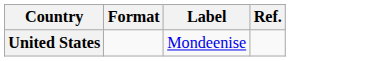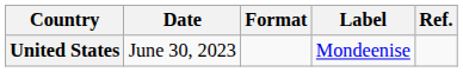 <table class="wikitable plainrowheaders">
 <tr>
 <th scope="col">Country</th>
+<th scope="col">Date</th>
 <th scope="col">Format</th>
 <th scope="col">Label</th>
 <th scope="col">Ref.</th>
 </tr>
 <tr>
 <th scope="row">United States</th>
+<td>June 30, 2023</td>
 <td></td>
 <td><a href='#'>Mondeenise</a></td>
 <td></td>
 </tr>
 </table>
